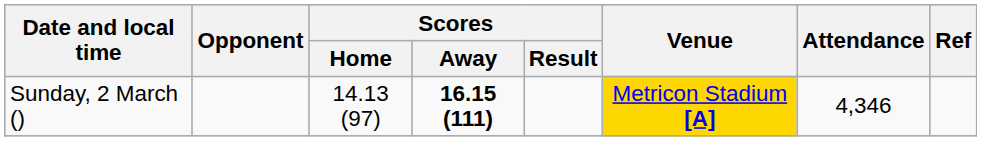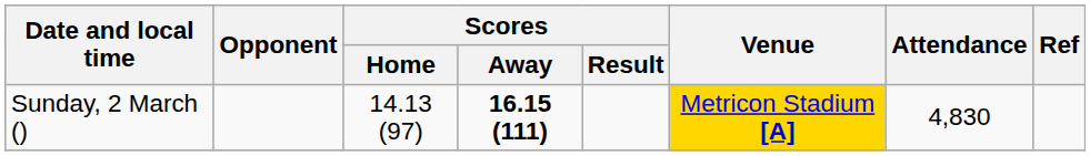 <table class="wikitable plainrowheaders" style="font-size:90%; width:100%; text-align:center;">
 <tr>
 <th scope="col" rowspan=2>Date and local time</th>
 <th scope="col" rowspan=2>Opponent</th>
 <th scope="col" colspan=3>Scores</th>
 <th scope="col" rowspan=2>Venue</th>
 <th scope="col" rowspan=2>Attendance</th>
 <th scope="col" rowspan=2>Ref</th>
 </tr>
 <tr>
 <th scope="col">Home</th>
 <th scope="col">Away</th>
 <th scope="col">Result</th>
 </tr>
 <tr>
 <td align=left>Sunday, 2 March ()</td>
 <td align=left></td>
 <td>14.13 (97)</td>
 <td><strong>16.15 (111)</strong></td>
 <td></td>
 <td style="background: gold;"><a href='#'>Metricon Stadium</a> <a href='#'><strong>[A]</strong></a></td>
-<td>4,346</td>
+<td>4,830</td>
 <td></td>
 </tr>
 </table>
